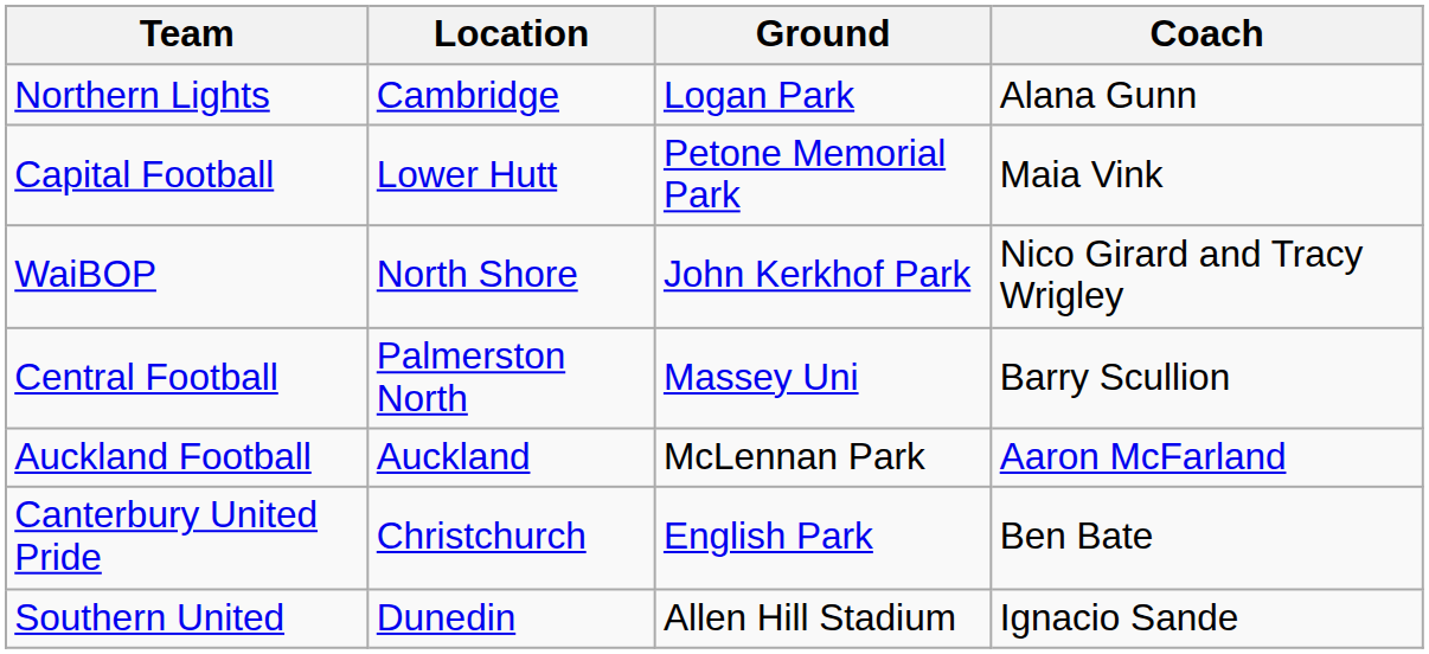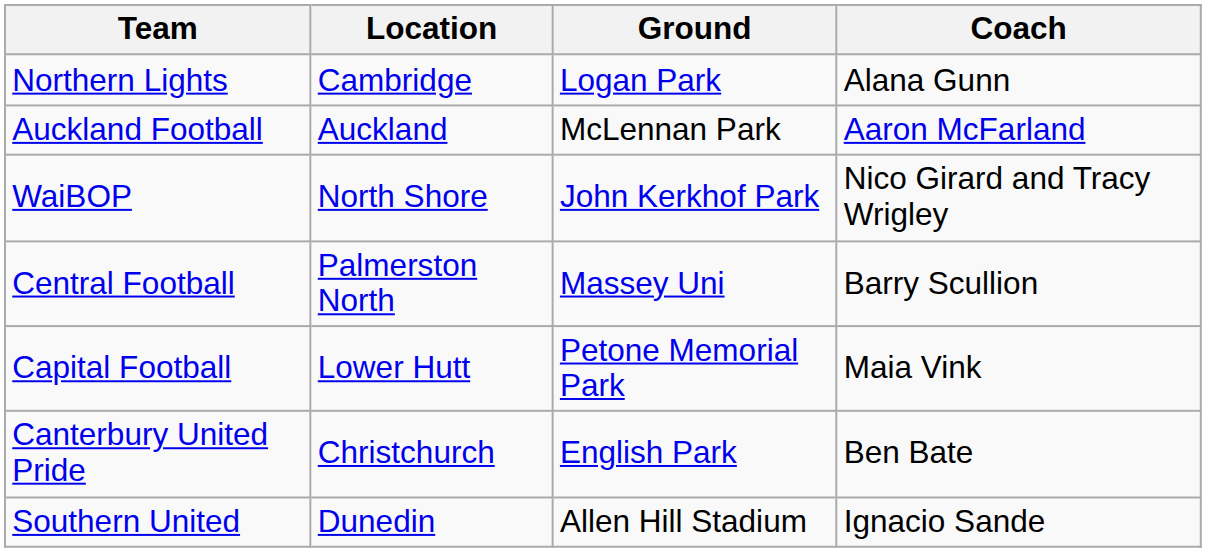 <table class="wikitable sortable">
 <tr>
 <th>Team</th>
 <th>Location</th>
 <th>Ground</th>
 <th>Coach</th>
 </tr>
 <tr>
 <td><a href='#'>Northern Lights</a></td>
 <td><a href='#'>Cambridge</a></td>
 <td><a href='#'>Logan Park</a></td>
 <td>Alana Gunn</td>
 </tr>
 <tr>
-<td><a href='#'>Capital Football</a></td>
-<td><a href='#'>Lower Hutt</a></td>
-<td><a href='#'>Petone Memorial Park</a></td>
-<td>Maia Vink</td>
+<td><a href='#'>Auckland Football</a></td>
+<td><a href='#'>Auckland</a></td>
+<td>McLennan Park</td>
+<td><a href='#'>Aaron McFarland</a></td>
 </tr>
 <tr>
 <td><a href='#'>WaiBOP</a></td>
 <td><a href='#'>North Shore</a></td>
 <td><a href='#'>John Kerkhof Park</a></td>
 <td>Nico Girard and Tracy Wrigley</td>
 </tr>
 <tr>
 <td><a href='#'>Central Football</a></td>
 <td><a href='#'>Palmerston North</a></td>
 <td><a href='#'>Massey Uni</a></td>
 <td>Barry Scullion</td>
 </tr>
 <tr>
-<td><a href='#'>Auckland Football</a></td>
-<td><a href='#'>Auckland</a></td>
-<td>McLennan Park</td>
-<td><a href='#'>Aaron McFarland</a></td>
+<td><a href='#'>Capital Football</a></td>
+<td><a href='#'>Lower Hutt</a></td>
+<td><a href='#'>Petone Memorial Park</a></td>
+<td>Maia Vink</td>
 </tr>
 <tr>
 <td><a href='#'>Canterbury United Pride</a></td>
 <td><a href='#'>Christchurch</a></td>
 <td><a href='#'>English Park</a></td>
 <td>Ben Bate</td>
 </tr>
 <tr>
 <td><a href='#'>Southern United</a></td>
 <td><a href='#'>Dunedin</a></td>
 <td>Allen Hill Stadium</td>
 <td>Ignacio Sande</td>
 </tr>
 </table>
